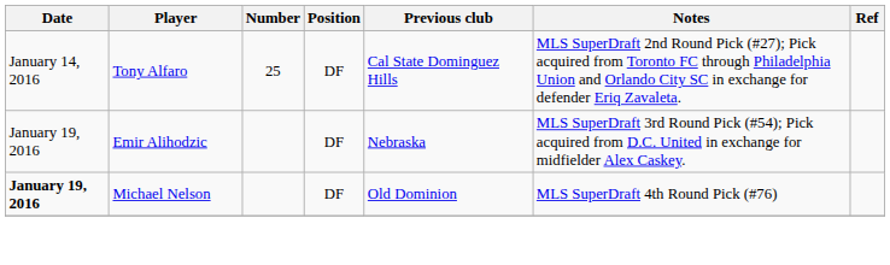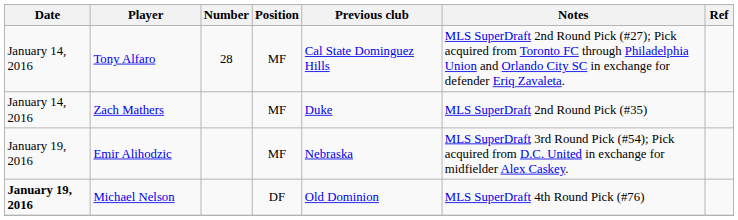 <table class="wikitable" style="text-align:left; font-size:95%;">
 <tr>
 <th style="background:; width:125px;">Date</th>
 <th style="background:; width:170px;">Player</th>
 <th style="background:; width:50px;">Number</th>
 <th style="background:; width:50px;">Position</th>
 <th style="background:; width:223px;">Previous club</th>
 <th style="background:; width:470px;">Notes</th>
 <th style="background:; width:30px;">Ref</th>
 </tr>
 <tr>
 <td>January 14, 2016</td>
 <td> <a href='#'>Tony Alfaro</a></td>
-<td align=center>25</td>
-<td align=center>DF</td>
+<td align=center>28</td>
+<td align=center>MF</td>
 <td> <a href='#'>Cal State Dominguez Hills</a></td>
 <td><a href='#'>MLS SuperDraft</a> 2nd Round Pick (#27); Pick acquired from <a href='#'>Toronto FC</a> through <a href='#'>Philadelphia Union</a> and <a href='#'>Orlando City SC</a> in exchange for defender <a href='#'>Eriq Zavaleta</a>.</td>
+<td></td>
+</tr>
+<tr>
+<td>January 14, 2016</td>
+<td> <a href='#'>Zach Mathers</a></td>
+<td align=center></td>
+<td align=center>MF</td>
+<td> <a href='#'>Duke</a></td>
+<td><a href='#'>MLS SuperDraft</a> 2nd Round Pick (#35)</td>
 <td></td>
 </tr>
 <tr>
 <td>January 19, 2016</td>
 <td> <a href='#'>Emir Alihodzic</a></td>
 <td align=center></td>
-<td align=center>DF</td>
+<td align=center>MF</td>
 <td> <a href='#'>Nebraska</a></td>
 <td><a href='#'>MLS SuperDraft</a> 3rd Round Pick (#54); Pick acquired from <a href='#'>D.C. United</a> in exchange for midfielder <a href='#'>Alex Caskey</a>.</td>
 <td></td>
 </tr>
 <tr>
 <td><strong>January 19, 2016</strong></td>
 <td> <a href='#'>Michael Nelson</a></td>
 <td align=center></td>
 <td align=center>DF</td>
 <td> <a href='#'>Old Dominion</a></td>
 <td><a href='#'>MLS SuperDraft</a> 4th Round Pick (#76)</td>
 <td></td>
 </tr>
 <tr>
 </tr>
 </table>
